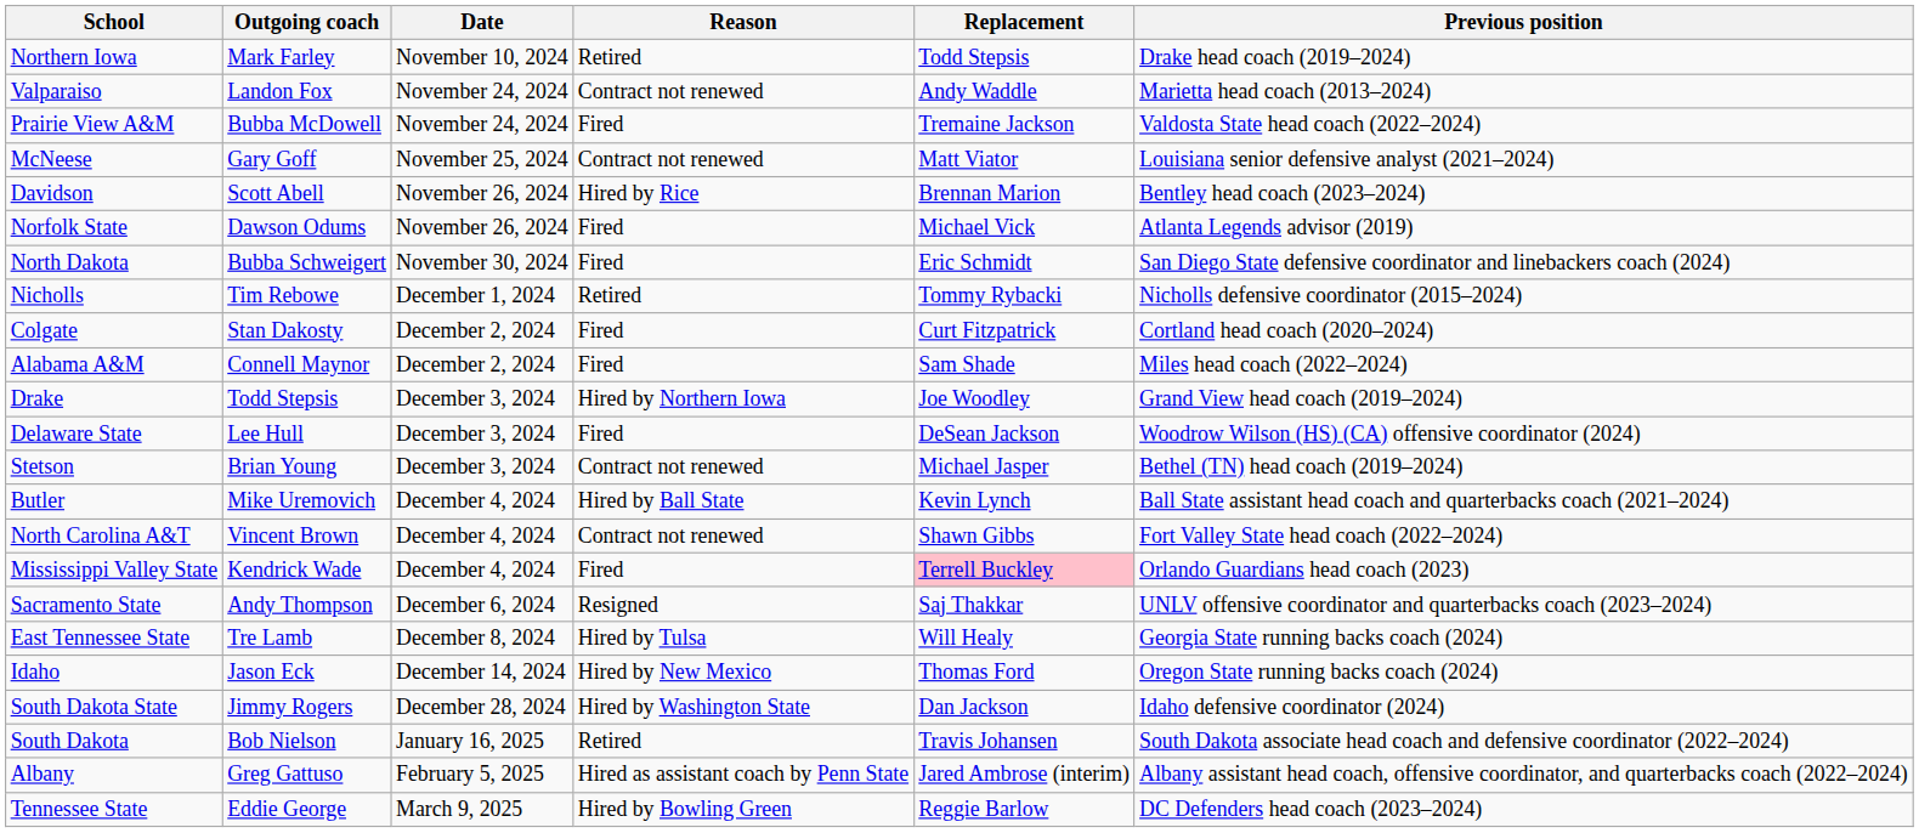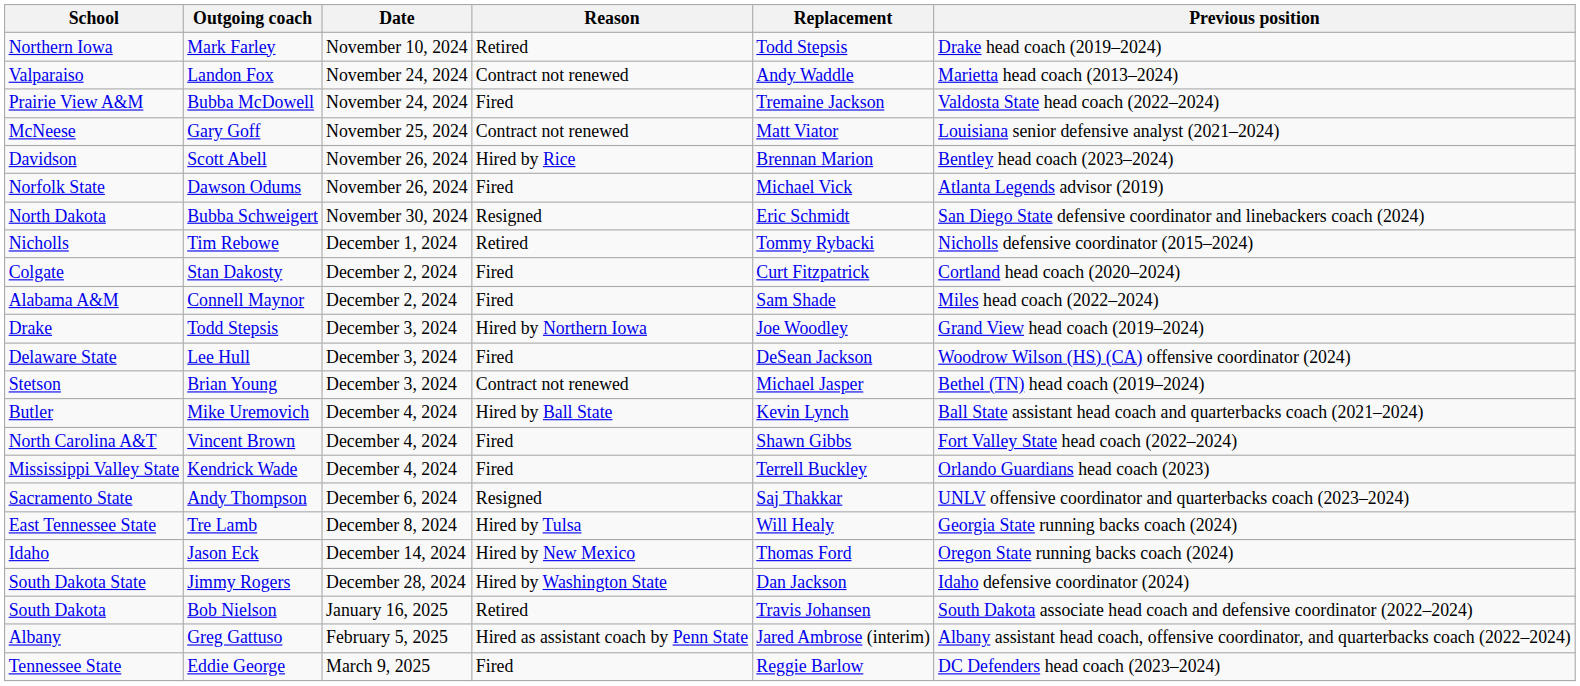 <table class="wikitable sortable">
 <tr>
 <th>School</th>
 <th>Outgoing coach</th>
 <th>Date</th>
 <th>Reason</th>
 <th>Replacement</th>
 <th>Previous position</th>
 </tr>
 <tr>
 <td><a href='#'>Northern Iowa</a></td>
 <td><a href='#'>Mark Farley</a></td>
 <td>November 10, 2024</td>
 <td>Retired</td>
 <td><a href='#'>Todd Stepsis</a></td>
 <td><a href='#'>Drake</a> head coach (2019–2024)</td>
 </tr>
 <tr>
 <td><a href='#'>Valparaiso</a></td>
 <td><a href='#'>Landon Fox</a></td>
 <td>November 24, 2024</td>
 <td>Contract not renewed</td>
 <td><a href='#'>Andy Waddle</a></td>
 <td><a href='#'>Marietta</a> head coach (2013–2024)</td>
 </tr>
 <tr>
 <td><a href='#'>Prairie View A&M</a></td>
 <td><a href='#'>Bubba McDowell</a></td>
 <td>November 24, 2024</td>
 <td>Fired</td>
 <td><a href='#'>Tremaine Jackson</a></td>
 <td><a href='#'>Valdosta State</a> head coach (2022–2024)</td>
 </tr>
 <tr>
 <td><a href='#'>McNeese</a></td>
 <td><a href='#'>Gary Goff</a></td>
 <td>November 25, 2024</td>
 <td>Contract not renewed</td>
 <td><a href='#'>Matt Viator</a></td>
 <td><a href='#'>Louisiana</a> senior defensive analyst (2021–2024)</td>
 </tr>
 <tr>
 <td><a href='#'>Davidson</a></td>
 <td><a href='#'>Scott Abell</a></td>
 <td>November 26, 2024</td>
 <td>Hired by <a href='#'>Rice</a></td>
 <td><a href='#'>Brennan Marion</a></td>
 <td><a href='#'>Bentley</a> head coach (2023–2024)</td>
 </tr>
 <tr>
 <td><a href='#'>Norfolk State</a></td>
 <td><a href='#'>Dawson Odums</a></td>
 <td>November 26, 2024</td>
 <td>Fired</td>
 <td><a href='#'>Michael Vick</a></td>
 <td><a href='#'>Atlanta Legends</a> advisor (2019)</td>
 </tr>
 <tr>
 <td><a href='#'>North Dakota</a></td>
 <td><a href='#'>Bubba Schweigert</a></td>
 <td>November 30, 2024</td>
-<td>Fired</td>
+<td>Resigned</td>
 <td><a href='#'>Eric Schmidt</a></td>
 <td><a href='#'>San Diego State</a> defensive coordinator and linebackers coach (2024)</td>
 </tr>
 <tr>
 <td><a href='#'>Nicholls</a></td>
 <td><a href='#'>Tim Rebowe</a></td>
 <td>December 1, 2024</td>
 <td>Retired</td>
 <td><a href='#'>Tommy Rybacki</a></td>
 <td><a href='#'>Nicholls</a> defensive coordinator (2015–2024)</td>
 </tr>
 <tr>
 <td><a href='#'>Colgate</a></td>
 <td><a href='#'>Stan Dakosty</a></td>
 <td>December 2, 2024</td>
 <td>Fired</td>
 <td><a href='#'>Curt Fitzpatrick</a></td>
 <td><a href='#'>Cortland</a> head coach (2020–2024)</td>
 </tr>
 <tr>
 <td><a href='#'>Alabama A&M</a></td>
 <td><a href='#'>Connell Maynor</a></td>
 <td>December 2, 2024</td>
 <td>Fired</td>
 <td><a href='#'>Sam Shade</a></td>
 <td><a href='#'>Miles</a> head coach (2022–2024)</td>
 </tr>
 <tr>
 <td><a href='#'>Drake</a></td>
 <td><a href='#'>Todd Stepsis</a></td>
 <td>December 3, 2024</td>
 <td>Hired by <a href='#'>Northern Iowa</a></td>
 <td><a href='#'>Joe Woodley</a></td>
 <td><a href='#'>Grand View</a> head coach (2019–2024)</td>
 </tr>
 <tr>
 <td><a href='#'>Delaware State</a></td>
 <td><a href='#'>Lee Hull</a></td>
 <td>December 3, 2024</td>
 <td>Fired</td>
 <td><a href='#'>DeSean Jackson</a></td>
 <td><a href='#'>Woodrow Wilson (HS) (CA)</a> offensive coordinator (2024)</td>
 </tr>
 <tr>
 <td><a href='#'>Stetson</a></td>
 <td><a href='#'>Brian Young</a></td>
 <td>December 3, 2024</td>
 <td>Contract not renewed</td>
 <td><a href='#'>Michael Jasper</a></td>
 <td><a href='#'>Bethel (TN)</a> head coach (2019–2024)</td>
 </tr>
 <tr>
 <td><a href='#'>Butler</a></td>
 <td><a href='#'>Mike Uremovich</a></td>
 <td>December 4, 2024</td>
 <td>Hired by <a href='#'>Ball State</a></td>
 <td><a href='#'>Kevin Lynch</a></td>
 <td><a href='#'>Ball State</a> assistant head coach and quarterbacks coach (2021–2024)</td>
 </tr>
 <tr>
 <td><a href='#'>North Carolina A&T</a></td>
 <td><a href='#'>Vincent Brown</a></td>
 <td>December 4, 2024</td>
-<td>Contract not renewed</td>
+<td>Fired</td>
 <td><a href='#'>Shawn Gibbs</a></td>
 <td><a href='#'>Fort Valley State</a> head coach (2022–2024)</td>
 </tr>
 <tr>
 <td><a href='#'>Mississippi Valley State</a></td>
 <td><a href='#'>Kendrick Wade</a></td>
 <td>December 4, 2024</td>
 <td>Fired</td>
-<td style="background: pink;"><a href='#'>Terrell Buckley</a></td>
+<td><a href='#'>Terrell Buckley</a></td>
 <td><a href='#'>Orlando Guardians</a> head coach (2023)</td>
 </tr>
 <tr>
 <td><a href='#'>Sacramento State</a></td>
 <td><a href='#'>Andy Thompson</a></td>
 <td>December 6, 2024</td>
 <td>Resigned</td>
 <td><a href='#'>Saj Thakkar</a></td>
 <td><a href='#'>UNLV</a> offensive coordinator and quarterbacks coach (2023–2024)</td>
 </tr>
 <tr>
 <td><a href='#'>East Tennessee State</a></td>
 <td><a href='#'>Tre Lamb</a></td>
 <td>December 8, 2024</td>
 <td>Hired by <a href='#'>Tulsa</a></td>
 <td><a href='#'>Will Healy</a></td>
 <td><a href='#'>Georgia State</a> running backs coach (2024)</td>
 </tr>
 <tr>
 <td><a href='#'>Idaho</a></td>
 <td><a href='#'>Jason Eck</a></td>
 <td>December 14, 2024</td>
 <td>Hired by <a href='#'>New Mexico</a></td>
 <td><a href='#'>Thomas Ford</a></td>
 <td><a href='#'>Oregon State</a> running backs coach (2024)</td>
 </tr>
 <tr>
 <td><a href='#'>South Dakota State</a></td>
 <td><a href='#'>Jimmy Rogers</a></td>
 <td>December 28, 2024</td>
 <td>Hired by <a href='#'>Washington State</a></td>
 <td><a href='#'>Dan Jackson</a></td>
 <td><a href='#'>Idaho</a> defensive coordinator (2024)</td>
 </tr>
 <tr>
 <td><a href='#'>South Dakota</a></td>
 <td><a href='#'>Bob Nielson</a></td>
 <td>January 16, 2025</td>
 <td>Retired</td>
 <td><a href='#'>Travis Johansen</a></td>
 <td><a href='#'>South Dakota</a> associate head coach and defensive coordinator (2022–2024)</td>
 </tr>
 <tr>
 <td><a href='#'>Albany</a></td>
 <td><a href='#'>Greg Gattuso</a></td>
 <td>February 5, 2025</td>
 <td>Hired as assistant coach by <a href='#'>Penn State</a></td>
 <td><a href='#'>Jared Ambrose</a> (interim)</td>
 <td><a href='#'>Albany</a> assistant head coach, offensive coordinator, and quarterbacks coach (2022–2024)</td>
 </tr>
 <tr>
 <td><a href='#'>Tennessee State</a></td>
 <td><a href='#'>Eddie George</a></td>
 <td>March 9, 2025</td>
-<td>Hired by <a href='#'>Bowling Green</a></td>
+<td>Fired</td>
 <td><a href='#'>Reggie Barlow</a></td>
 <td><a href='#'>DC Defenders</a> head coach (2023–2024)</td>
 </tr>
 </table>
